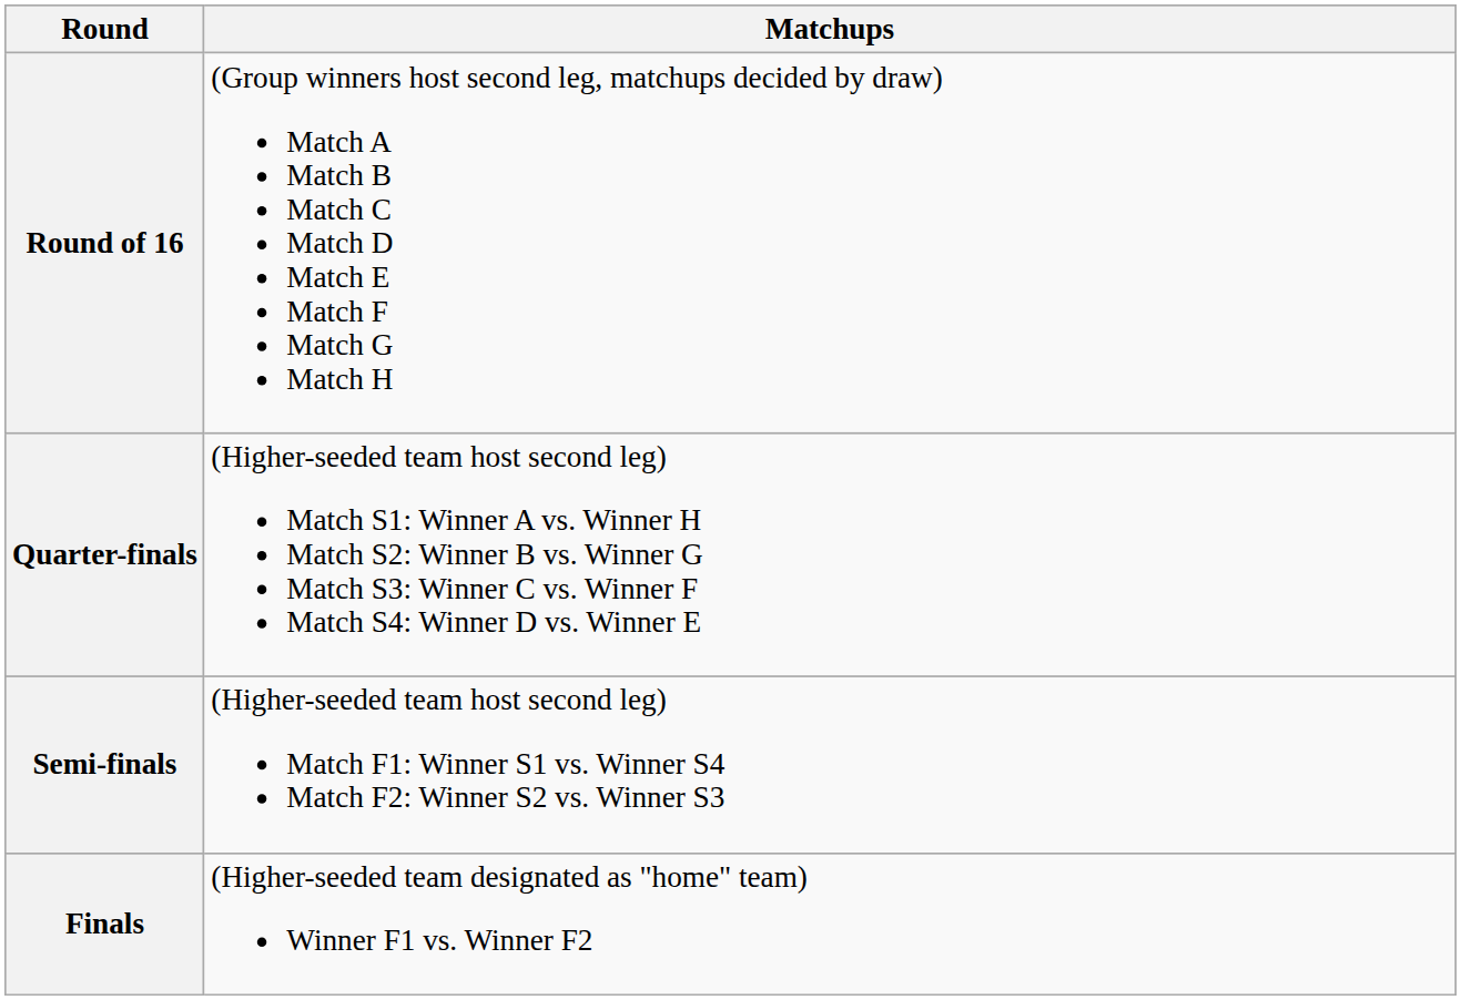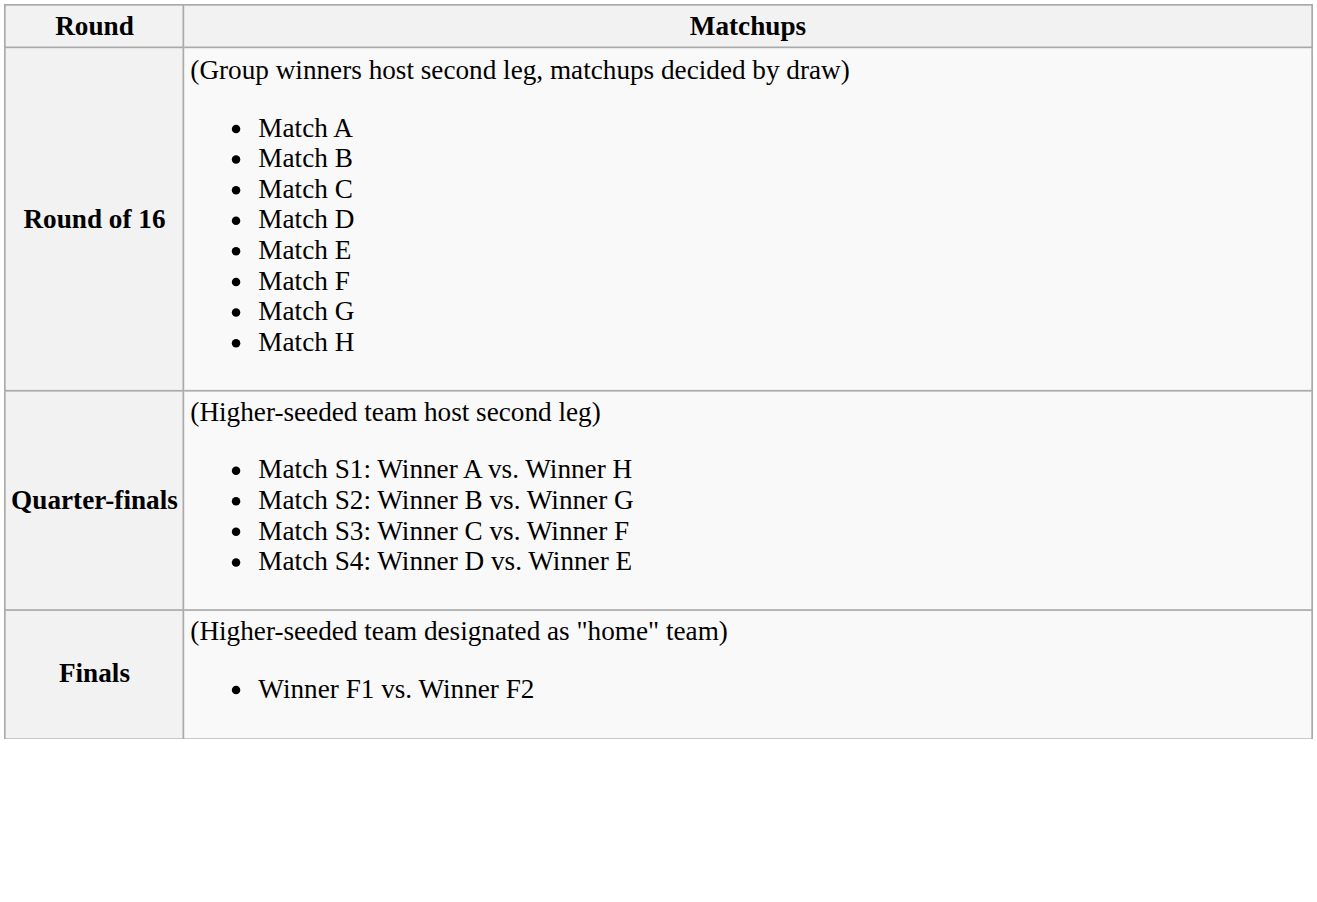 <table class=wikitable>
 <tr>
 <th>Round</th>
 <th>Matchups</th>
 </tr>
 <tr>
 <th>Round of 16</th>
 <td style="width:41em">(Group winners host second leg, matchups decided by draw)<br><ul><li>Match A</li><li>Match B</li><li>Match C</li><li>Match D</li><li>Match E</li><li>Match F</li><li>Match G</li><li>Match H</li></ul></td>
 </tr>
 <tr>
 <th>Quarter-finals</th>
 <td style="width:41em">(Higher-seeded team host second leg)<br><ul><li>Match S1: Winner A vs. Winner H</li><li>Match S2: Winner B vs. Winner G</li><li>Match S3: Winner C vs. Winner F</li><li>Match S4: Winner D vs. Winner E</li></ul></td>
 </tr>
 <tr>
-<th>Semi-finals</th>
-<td style="width:41em">(Higher-seeded team host second leg)<br><ul><li>Match F1: Winner S1 vs. Winner S4</li><li>Match F2: Winner S2 vs. Winner S3</li></ul></td>
-</tr>
-<tr>
 <th>Finals</th>
 <td>(Higher-seeded team designated as "home" team)<br><ul><li>Winner F1 vs. Winner F2</li></ul></td>
 </tr>
 </table>
